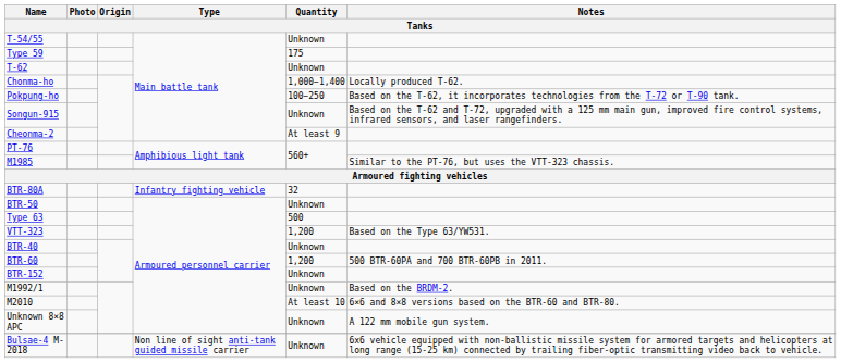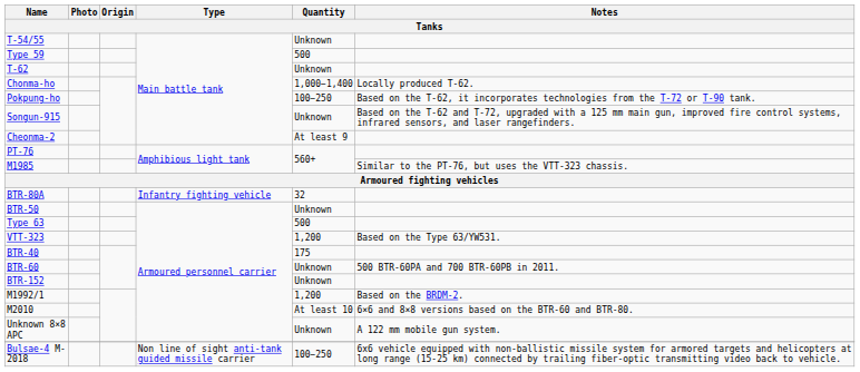 <table class="wikitable">
 <tr>
 <th>Name</th>
 <th>Photo</th>
 <th>Origin</th>
 <th>Type</th>
 <th>Quantity</th>
 <th>Notes</th>
 </tr>
 <tr>
 <th colspan="7">Tanks</th>
 </tr>
 <tr>
 <td><a href='#'>T-54/55</a></td>
 <td></td>
 <td></td>
 <td rowspan="7"><a href='#'>Main battle tank</a></td>
 <td>Unknown</td>
 <td></td>
 </tr>
 <tr>
 <td><a href='#'>Type 59</a></td>
 <td></td>
 <td></td>
-<td>175</td>
+<td>500</td>
 <td></td>
 </tr>
 <tr>
 <td><a href='#'>T-62</a></td>
 <td></td>
 <td></td>
 <td>Unknown</td>
 <td></td>
 </tr>
 <tr>
 <td><a href='#'>Chonma-ho</a></td>
 <td></td>
 <td rowspan="4"></td>
 <td>1,000−1,400</td>
 <td>Locally produced T-62.</td>
 </tr>
 <tr>
 <td><a href='#'>Pokpung-ho</a></td>
 <td></td>
 <td>100−250</td>
 <td>Based on the T-62, it incorporates technologies from the <a href='#'>T-72</a> or <a href='#'>T-90</a> tank.</td>
 </tr>
 <tr>
 <td><a href='#'>Songun-915</a></td>
 <td></td>
 <td>Unknown</td>
 <td>Based on the T-62 and T-72, upgraded with a 125 mm main gun, improved fire control systems, infrared sensors, and laser rangefinders.</td>
 </tr>
 <tr>
 <td><a href='#'>Cheonma-2</a></td>
 <td></td>
 <td>At least 9<br></td>
 </tr>
 <tr>
 <td><a href='#'>PT-76</a></td>
 <td></td>
 <td></td>
 <td rowspan="2"><a href='#'>Amphibious light tank</a></td>
 <td rowspan="2">560+</td>
 <td></td>
 </tr>
 <tr>
 <td><a href='#'>M1985</a></td>
 <td></td>
 <td></td>
 <td>Similar to the PT-76, but uses the VTT-323 chassis.</td>
 </tr>
 <tr>
 <th colspan="7">Armoured fighting vehicles</th>
 </tr>
 <tr>
 <td><a href='#'>BTR-80A</a></td>
 <td></td>
 <td></td>
 <td><a href='#'>Infantry fighting vehicle</a></td>
 <td>32</td>
 <td></td>
 </tr>
 <tr>
 <td><a href='#'>BTR-50</a></td>
 <td></td>
 <td></td>
 <td rowspan="9"><a href='#'>Armoured personnel carrier</a></td>
 <td>Unknown</td>
 <td></td>
 </tr>
 <tr>
 <td><a href='#'>Type 63</a></td>
 <td></td>
 <td></td>
 <td>500</td>
 <td></td>
 </tr>
 <tr>
 <td><a href='#'>VTT-323</a></td>
 <td></td>
 <td></td>
 <td>1,200</td>
 <td>Based on the Type 63/YW531.</td>
 </tr>
 <tr>
 <td><a href='#'>BTR-40</a></td>
 <td></td>
 <td rowspan="3"></td>
-<td>Unknown</td>
+<td>175</td>
 <td></td>
 </tr>
 <tr>
 <td><a href='#'>BTR-60</a></td>
 <td></td>
-<td>1,200</td>
+<td>Unknown</td>
 <td>500 BTR-60PA and 700 BTR-60PB in 2011.</td>
 </tr>
 <tr>
 <td><a href='#'>BTR-152</a></td>
 <td></td>
 <td>Unknown</td>
 <td></td>
 </tr>
 <tr>
 <td>M1992/1</td>
 <td></td>
 <td rowspan="3"></td>
-<td>Unknown</td>
+<td>1,200</td>
 <td>Based on the <a href='#'>BRDM-2</a>.</td>
 </tr>
 <tr>
 <td>M2010</td>
 <td></td>
 <td>At least 10</td>
 <td>6×6 and 8×8 versions based on the BTR-60 and BTR-80.</td>
 </tr>
 <tr>
 <td>Unknown 8×8 APC</td>
 <td></td>
 <td>Unknown</td>
 <td>A 122 mm mobile gun system.</td>
 </tr>
 <tr>
 </tr>
 <tr>
 <td><a href='#'>Bulsae-4</a> M-2018</td>
 <td></td>
 <td></td>
 <td>Non line of sight <a href='#'>anti-tank guided missile</a> carrier</td>
-<td>Unknown</td>
+<td>100−250</td>
 <td>6x6 vehicle equipped with non-ballistic missile system for armored targets and helicopters at long range (15-25 km) connected by trailing fiber-optic transmitting video back to vehicle.</td>
 </tr>
 </table>
